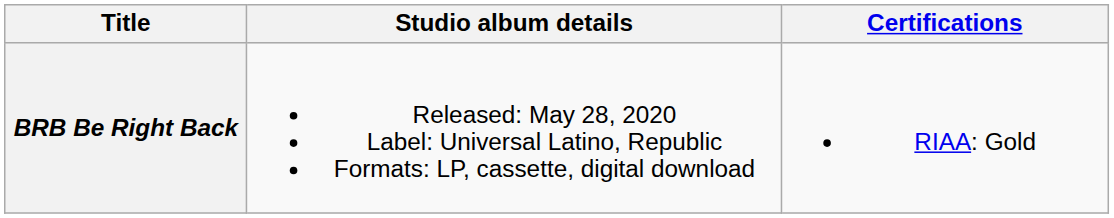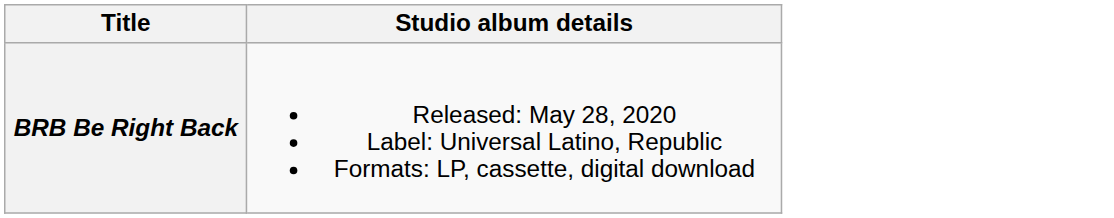 <table class="wikitable plainrowheaders" style="text-align:center;">
 <tr>
 <th scope="col" style="width:9.5em;">Title</th>
 <th scope="col" style="width:21.5em;">Studio album details</th>
-<th scope="col" style="width:13em;"><a href='#'>Certifications</a></th>
 </tr>
 <tr>
 <th scope="row"><em>BRB Be Right Back</em></th>
 <td><br><ul><li>Released: May 28, 2020</li><li>Label: Universal Latino, Republic</li><li>Formats: LP, cassette, digital download</li></ul></td>
-<td><br><ul><li><a href='#'>RIAA</a>: Gold </li></ul></td>
 </tr>
 </table>
